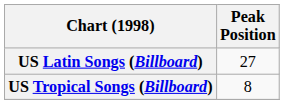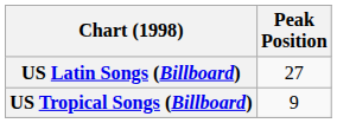 <table class="wikitable plainrowheaders" style="text-align:center;">
 <tr>
 <th scope="col">Chart (1998)</th>
 <th scope="col">Peak <br> Position</th>
 </tr>
 <tr>
 <th scope="row">US <a href='#'>Latin Songs</a> (<em><a href='#'>Billboard</a></em>)</th>
 <td style="text-align:center;">27</td>
 </tr>
 <tr>
 <th scope="row">US <a href='#'>Tropical Songs</a> (<em><a href='#'>Billboard</a></em>)</th>
-<td style="text-align:center;">8</td>
+<td style="text-align:center;">9</td>
 </tr>
 <tr>
 </tr>
 </table>
